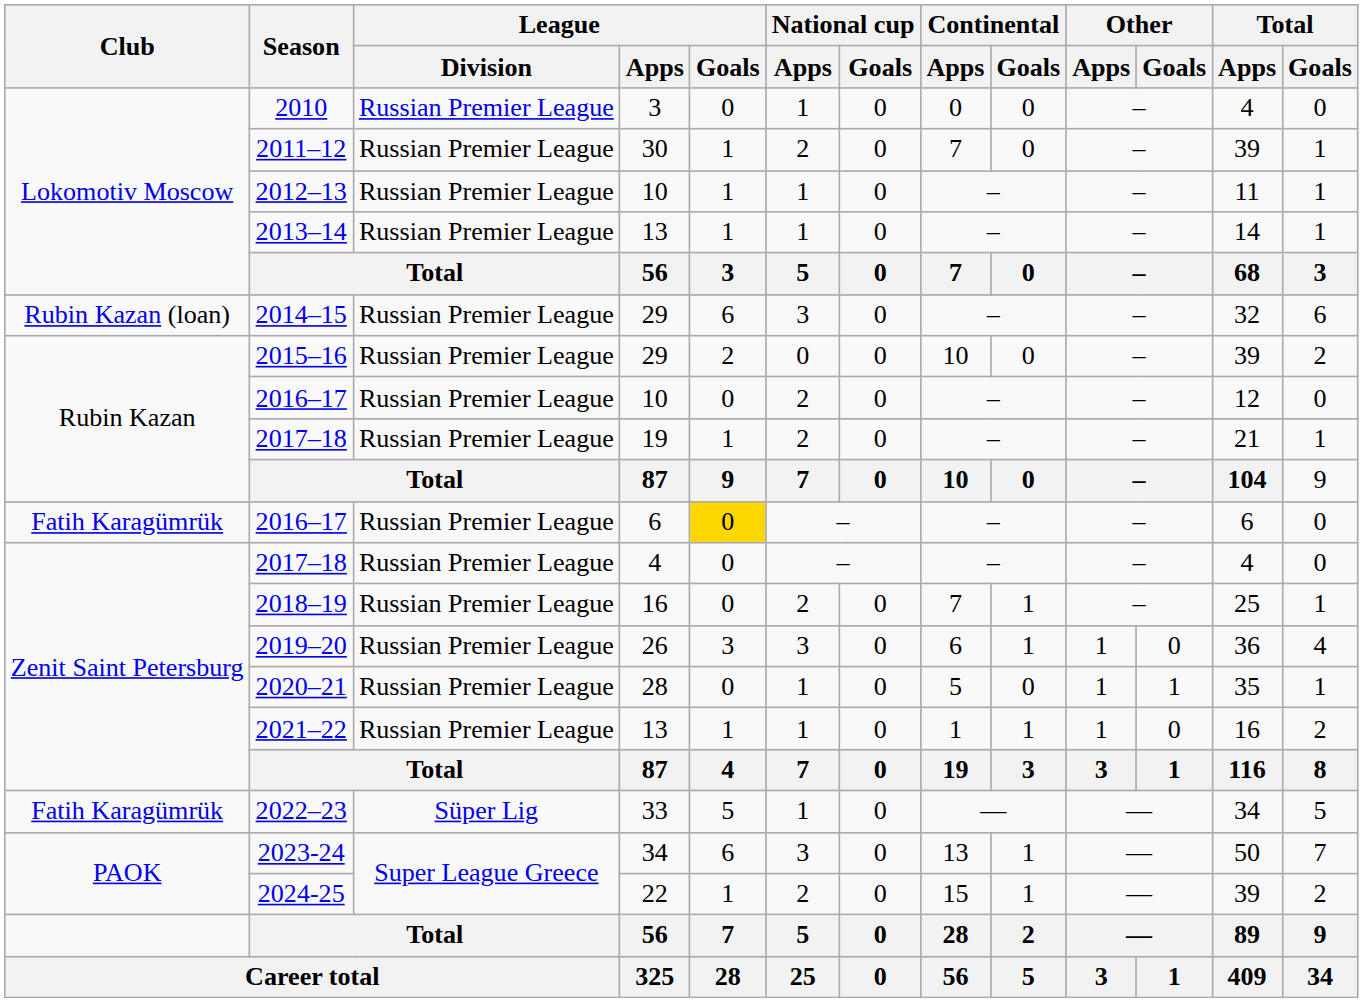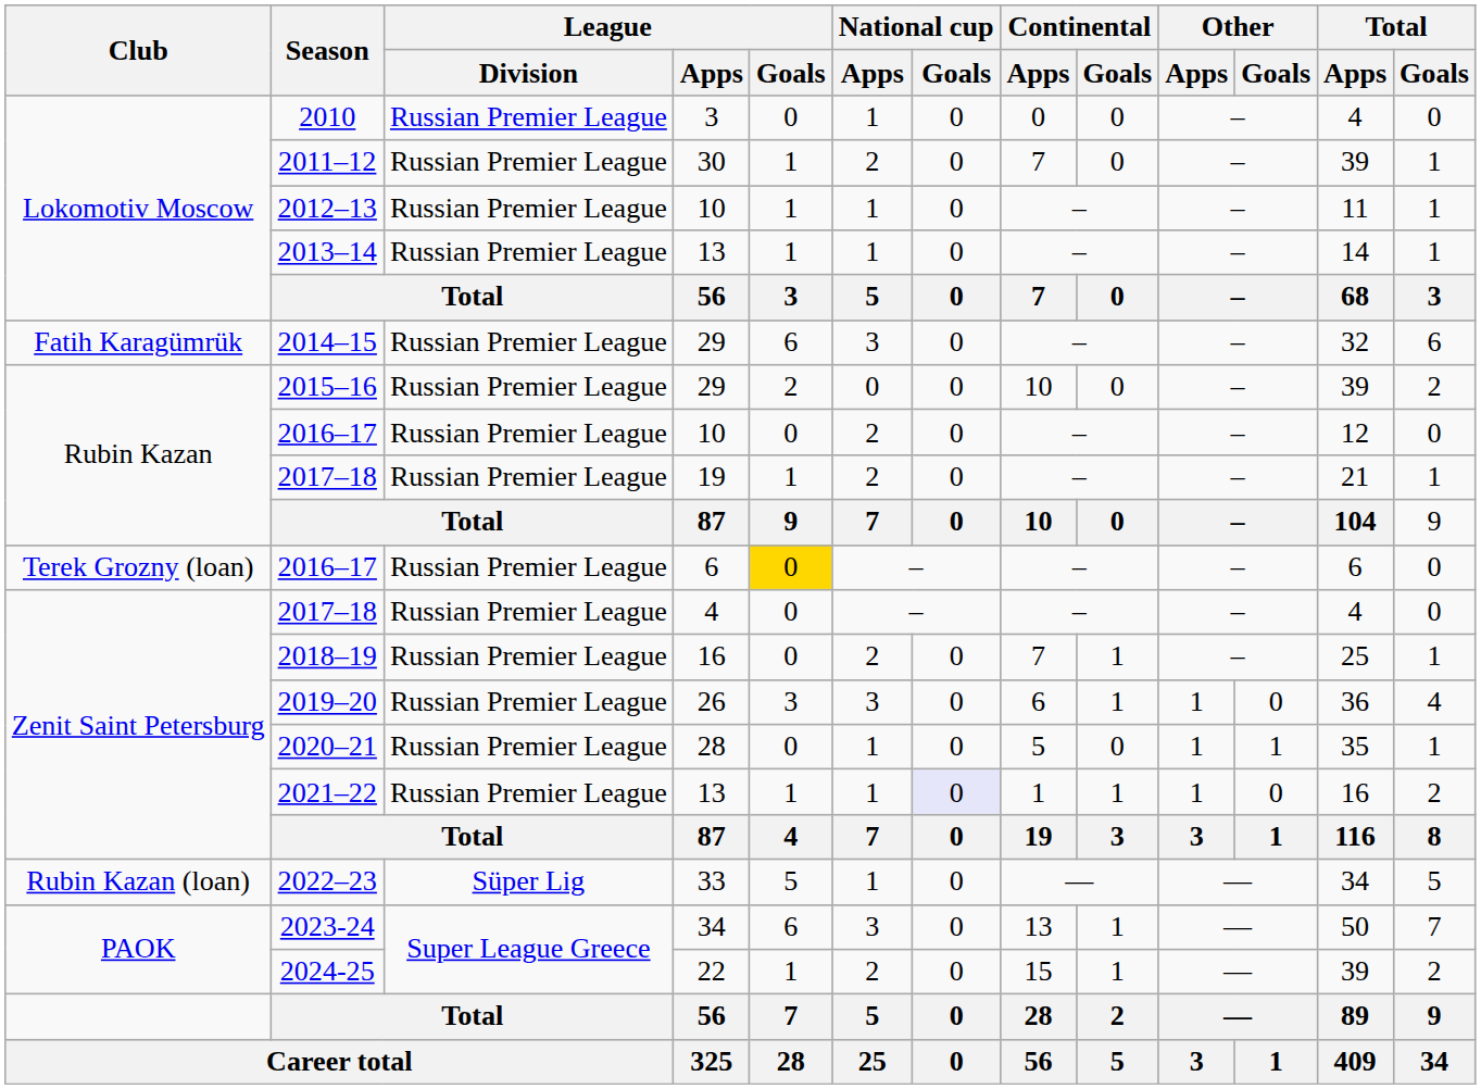 <table class="wikitable" style="text-align: center">
 <tr>
 <th rowspan=2>Club</th>
 <th rowspan=2>Season</th>
 <th colspan=3>League</th>
 <th colspan=2>National cup</th>
 <th colspan=2>Continental</th>
 <th colspan=2>Other</th>
 <th colspan=2>Total</th>
 </tr>
 <tr>
 <th>Division</th>
 <th>Apps</th>
 <th>Goals</th>
 <th>Apps</th>
 <th>Goals</th>
 <th>Apps</th>
 <th>Goals</th>
 <th>Apps</th>
 <th>Goals</th>
 <th>Apps</th>
 <th>Goals</th>
 </tr>
 <tr>
 <td rowspan=5><a href='#'>Lokomotiv Moscow</a></td>
 <td><a href='#'>2010</a></td>
 <td><a href='#'>Russian Premier League</a></td>
 <td>3</td>
 <td>0</td>
 <td>1</td>
 <td>0</td>
 <td>0</td>
 <td>0</td>
 <td colspan=2>–</td>
 <td>4</td>
 <td>0</td>
 </tr>
 <tr>
 <td><a href='#'>2011–12</a></td>
 <td>Russian Premier League</td>
 <td>30</td>
 <td>1</td>
 <td>2</td>
 <td>0</td>
 <td>7</td>
 <td>0</td>
 <td colspan=2>–</td>
 <td>39</td>
 <td>1</td>
 </tr>
 <tr>
 <td><a href='#'>2012–13</a></td>
 <td>Russian Premier League</td>
 <td>10</td>
 <td>1</td>
 <td>1</td>
 <td>0</td>
 <td colspan=2>–</td>
 <td colspan=2>–</td>
 <td>11</td>
 <td>1</td>
 </tr>
 <tr>
 <td><a href='#'>2013–14</a></td>
 <td>Russian Premier League</td>
 <td>13</td>
 <td>1</td>
 <td>1</td>
 <td>0</td>
 <td colspan=2>–</td>
 <td colspan=2>–</td>
 <td>14</td>
 <td>1</td>
 </tr>
 <tr>
 <th colspan=2>Total</th>
 <th>56</th>
 <th>3</th>
 <th>5</th>
 <th>0</th>
 <th>7</th>
 <th>0</th>
 <th colspan=2>–</th>
 <th>68</th>
 <th>3</th>
 </tr>
 <tr>
-<td><a href='#'>Rubin Kazan</a> (loan)</td>
+<td><a href='#'>Fatih Karagümrük</a></td>
 <td><a href='#'>2014–15</a></td>
 <td>Russian Premier League</td>
 <td>29</td>
 <td>6</td>
 <td>3</td>
 <td>0</td>
 <td colspan=2>–</td>
 <td colspan=2>–</td>
 <td>32</td>
 <td>6</td>
 </tr>
 <tr>
 <td rowspan=4>Rubin Kazan</td>
 <td><a href='#'>2015–16</a></td>
 <td>Russian Premier League</td>
 <td>29</td>
 <td>2</td>
 <td>0</td>
 <td>0</td>
 <td>10</td>
 <td>0</td>
 <td colspan=2>–</td>
 <td>39</td>
 <td>2</td>
 </tr>
 <tr>
 <td><a href='#'>2016–17</a></td>
 <td>Russian Premier League</td>
 <td>10</td>
 <td>0</td>
 <td>2</td>
 <td>0</td>
 <td colspan=2>–</td>
 <td colspan=2>–</td>
 <td>12</td>
 <td>0</td>
 </tr>
 <tr>
 <td><a href='#'>2017–18</a></td>
 <td>Russian Premier League</td>
 <td>19</td>
 <td>1</td>
 <td>2</td>
 <td>0</td>
 <td colspan=2>–</td>
 <td colspan=2>–</td>
 <td>21</td>
 <td>1</td>
 </tr>
 <tr>
 <th colspan=2>Total</th>
 <th>87</th>
 <th>9</th>
 <th>7</th>
 <th>0</th>
 <th>10</th>
 <th>0</th>
 <th colspan="2" olspan="2">–</th>
 <th>104</th>
 <td>9</td>
 </tr>
 <tr>
-<td><a href='#'>Fatih Karagümrük</a></td>
+<td><a href='#'>Terek Grozny</a> (loan)</td>
 <td><a href='#'>2016–17</a></td>
 <td>Russian Premier League</td>
 <td>6</td>
 <td style="background: gold;">0</td>
 <td colspan=2>–</td>
 <td colspan=2>–</td>
 <td colspan=2>–</td>
 <td>6</td>
 <td>0</td>
 </tr>
 <tr>
 <td rowspan="6"><a href='#'>Zenit Saint Petersburg</a></td>
 <td><a href='#'>2017–18</a></td>
 <td>Russian Premier League</td>
 <td>4</td>
 <td>0</td>
 <td colspan=2>–</td>
 <td colspan="2">–</td>
 <td colspan="2">–</td>
 <td>4</td>
 <td>0</td>
 </tr>
 <tr>
 <td><a href='#'>2018–19</a></td>
 <td>Russian Premier League</td>
 <td>16</td>
 <td>0</td>
 <td>2</td>
 <td>0</td>
 <td>7</td>
 <td>1</td>
 <td colspan=2>–</td>
 <td>25</td>
 <td>1</td>
 </tr>
 <tr>
 <td><a href='#'>2019–20</a></td>
 <td>Russian Premier League</td>
 <td>26</td>
 <td>3</td>
 <td>3</td>
 <td>0</td>
 <td>6</td>
 <td>1</td>
 <td>1</td>
 <td>0</td>
 <td>36</td>
 <td>4</td>
 </tr>
 <tr>
 <td><a href='#'>2020–21</a></td>
 <td>Russian Premier League</td>
 <td>28</td>
 <td>0</td>
 <td>1</td>
 <td>0</td>
 <td>5</td>
 <td>0</td>
 <td>1</td>
 <td>1</td>
 <td>35</td>
 <td>1</td>
 </tr>
 <tr>
 <td><a href='#'>2021–22</a></td>
 <td>Russian Premier League</td>
 <td>13</td>
 <td>1</td>
 <td>1</td>
-<td>0</td>
+<td style="background: lavender;">0</td>
 <td>1</td>
 <td>1</td>
 <td>1</td>
 <td>0</td>
 <td>16</td>
 <td>2</td>
 </tr>
 <tr>
 <th colspan=2>Total</th>
 <th>87</th>
 <th>4</th>
 <th>7</th>
 <th>0</th>
 <th>19</th>
 <th>3</th>
 <th>3</th>
 <th>1</th>
 <th>116</th>
 <th>8</th>
 </tr>
 <tr>
-<td><a href='#'>Fatih Karagümrük</a></td>
+<td><a href='#'>Rubin Kazan</a> (loan)</td>
 <td><a href='#'>2022–23</a></td>
 <td><a href='#'>Süper Lig</a></td>
 <td>33</td>
 <td>5</td>
 <td>1</td>
 <td>0</td>
 <td colspan="2">—</td>
 <td colspan="2">—</td>
 <td>34</td>
 <td>5</td>
 </tr>
 <tr>
 <td rowspan="2"><a href='#'>PAOK</a></td>
 <td><a href='#'>2023-24</a></td>
 <td rowspan="2"><a href='#'>Super League Greece</a></td>
 <td>34</td>
 <td>6</td>
 <td>3</td>
 <td>0</td>
 <td>13</td>
 <td>1</td>
 <td colspan="2">—</td>
 <td>50</td>
 <td>7</td>
 </tr>
 <tr>
 <td><a href='#'>2024-25</a></td>
 <td>22</td>
 <td>1</td>
 <td>2</td>
 <td>0</td>
 <td>15</td>
 <td>1</td>
 <td colspan="2">—</td>
 <td>39</td>
 <td>2</td>
 </tr>
 <tr>
 <td></td>
 <th colspan="2">Total</th>
 <th>56</th>
 <th>7</th>
 <th>5</th>
 <th>0</th>
 <th>28</th>
 <th>2</th>
 <th colspan="2">—</th>
 <th>89</th>
 <th>9</th>
 </tr>
 <tr>
 <th colspan="3">Career total</th>
 <th>325</th>
 <th>28</th>
 <th>25</th>
 <th>0</th>
 <th>56</th>
 <th>5</th>
 <th>3</th>
 <th>1</th>
 <th>409</th>
 <th>34</th>
 </tr>
 </table>
